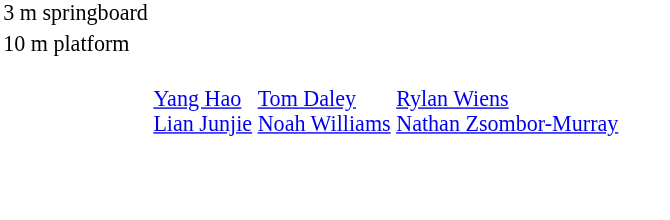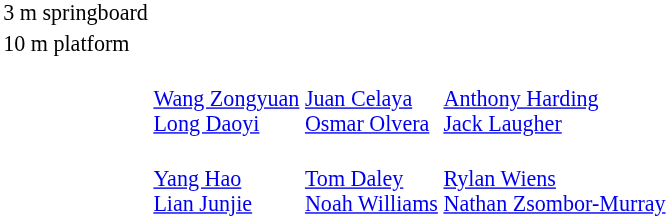 <table>
 <tr>
 <td>3 m springboard<br></td>
 <td></td>
 <td></td>
 <td></td>
 </tr>
 <tr>
 <td>10 m platform<br></td>
 <td></td>
 <td></td>
 <td></td>
 </tr>
 <tr valign=top>
 <td><br></td>
+<td><br><a href='#'>Wang Zongyuan</a><br><a href='#'>Long Daoyi</a></td>
+<td><br><a href='#'>Juan Celaya</a><br><a href='#'>Osmar Olvera</a></td>
+<td><br><a href='#'>Anthony Harding</a><br><a href='#'>Jack Laugher</a></td>
+</tr>
+<tr valign=top>
+<td><br></td>
 <td><br><a href='#'>Yang Hao</a><br><a href='#'>Lian Junjie</a></td>
 <td><br><a href='#'>Tom Daley</a><br><a href='#'>Noah Williams</a></td>
 <td><br><a href='#'>Rylan Wiens</a><br><a href='#'>Nathan Zsombor-Murray</a></td>
 </tr>
 </table>
